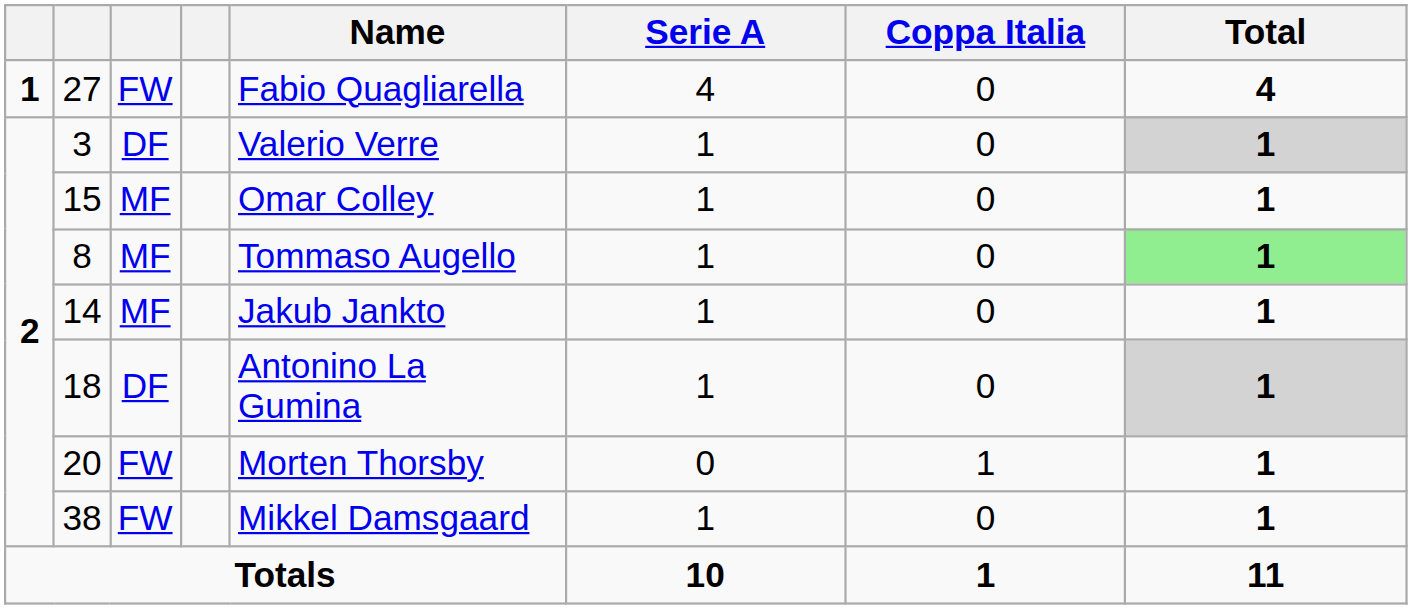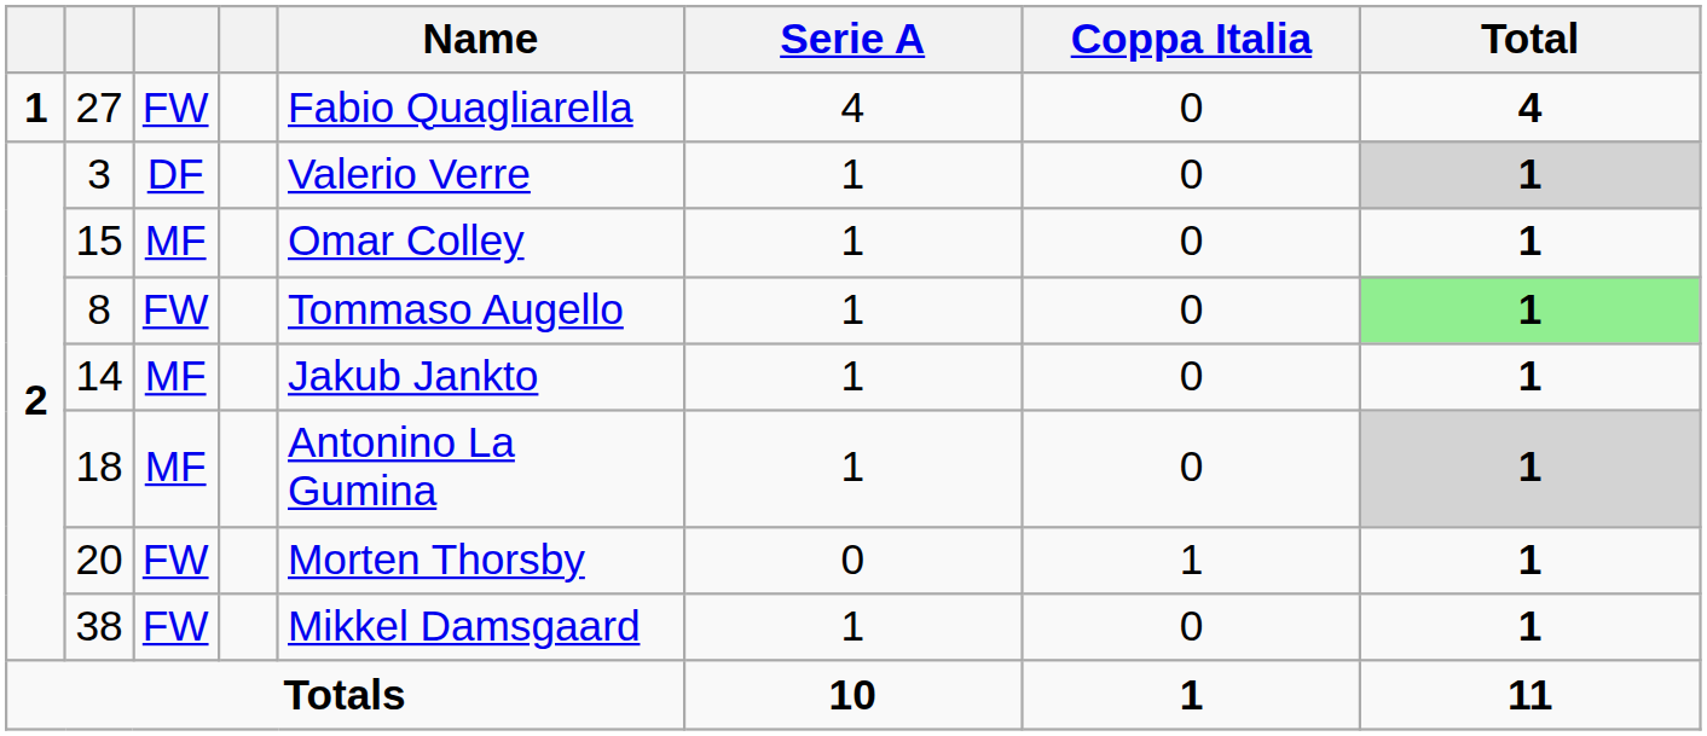 <table class="wikitable" style="text-align:center">
 <tr>
 <th width=15></th>
 <th width=15></th>
 <th width=15></th>
 <th width=15></th>
 <th width=145>Name</th>
 <th width=120><a href='#'>Serie A</a></th>
 <th width=120><a href='#'>Coppa Italia</a></th>
 <th width=120>Total</th>
 </tr>
 <tr>
 <td><strong>1</strong></td>
 <td>27</td>
 <td><a href='#'>FW</a></td>
 <td></td>
 <td align=left><a href='#'>Fabio Quagliarella</a></td>
 <td>4</td>
 <td>0</td>
 <td><strong>4</strong></td>
 </tr>
 <tr>
 <td rowspan=7><strong>2</strong></td>
 <td>3</td>
 <td><a href='#'>DF</a></td>
 <td></td>
 <td align=left><a href='#'>Valerio Verre</a></td>
 <td>1</td>
 <td>0</td>
 <td style="background: lightgrey;"><strong>1</strong></td>
 </tr>
 <tr>
 <td>15</td>
 <td><a href='#'>MF</a></td>
 <td></td>
 <td align=left><a href='#'>Omar Colley</a></td>
 <td>1</td>
 <td>0</td>
 <td><strong>1</strong></td>
 </tr>
 <tr>
 <td>8</td>
-<td><a href='#'>MF</a></td>
+<td><a href='#'>FW</a></td>
 <td></td>
 <td align=left><a href='#'>Tommaso Augello</a></td>
 <td>1</td>
 <td>0</td>
 <td style="background: lightgreen;"><strong>1</strong></td>
 </tr>
 <tr>
 <td>14</td>
 <td><a href='#'>MF</a></td>
 <td></td>
 <td align=left><a href='#'>Jakub Jankto</a></td>
 <td>1</td>
 <td>0</td>
 <td><strong>1</strong></td>
 </tr>
 <tr>
 <td>18</td>
-<td><a href='#'>DF</a></td>
+<td><a href='#'>MF</a></td>
 <td></td>
 <td align=left><a href='#'>Antonino La Gumina</a></td>
 <td>1</td>
 <td>0</td>
 <td style="background: lightgrey;"><strong>1</strong></td>
 </tr>
 <tr>
 <td>20</td>
 <td><a href='#'>FW</a></td>
 <td></td>
 <td align=left><a href='#'>Morten Thorsby</a></td>
 <td>0</td>
 <td>1</td>
 <td><strong>1</strong></td>
 </tr>
 <tr>
 <td>38</td>
 <td><a href='#'>FW</a></td>
 <td></td>
 <td align=left><a href='#'>Mikkel Damsgaard</a></td>
 <td>1</td>
 <td>0</td>
 <td><strong>1</strong></td>
 </tr>
 <tr>
 <td colspan=5><strong>Totals</strong></td>
 <td><strong>10</strong></td>
 <td><strong>1</strong></td>
 <td><strong>11</strong></td>
 </tr>
 </table>
